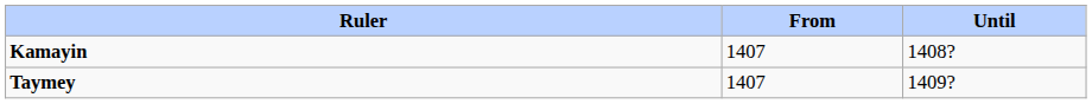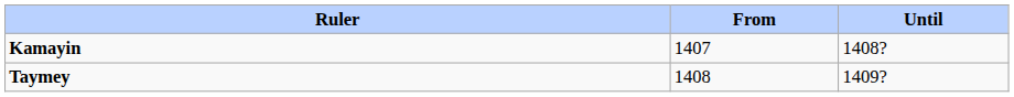 <table width=70% class="wikitable">
 <tr>
 <th style="background-color:#B9D1FF"  width=5%,>Ruler</th>
 <th style="background-color:#B9D1FF"  width=1%>From</th>
 <th style="background-color:#B9D1FF" width=1%>Until</th>
 </tr>
 <tr>
 <td><strong>Kamayin</strong></td>
 <td>1407</td>
 <td>1408?</td>
 </tr>
 <tr>
 <td><strong>Taymey</strong></td>
-<td>1407</td>
+<td>1408</td>
 <td>1409?</td>
 </tr>
 </table>
